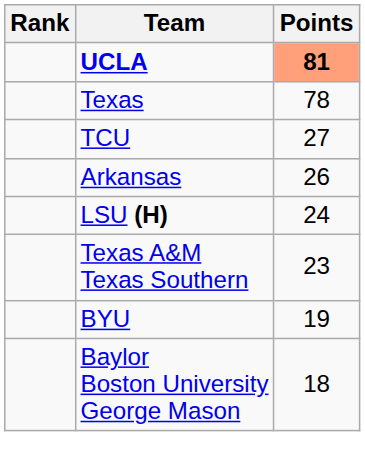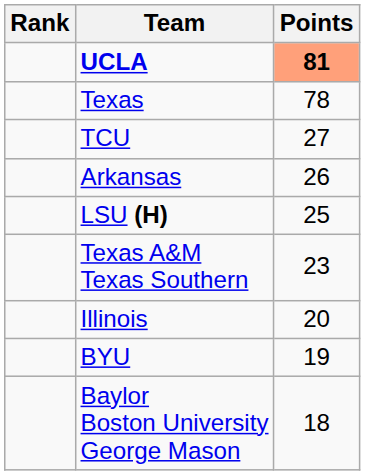 <table class="wikitable sortable" style="text-align:center">
 <tr>
 <th>Rank</th>
 <th>Team</th>
 <th>Points</th>
 </tr>
 <tr>
 <td></td>
 <td align="left"><strong><a href='#'>UCLA</a></strong></td>
 <td style="background: lightsalmon;"><strong>81</strong></td>
 </tr>
 <tr>
 <td></td>
 <td align="left"><a href='#'>Texas</a></td>
 <td>78</td>
 </tr>
 <tr>
 <td></td>
 <td align="left"><a href='#'>TCU</a></td>
 <td>27</td>
 </tr>
 <tr>
 <td></td>
 <td align="left"><a href='#'>Arkansas</a></td>
 <td>26</td>
 </tr>
 <tr>
 <td></td>
 <td align="left"><a href='#'>LSU</a> <strong>(H)</strong></td>
-<td>24</td>
+<td>25</td>
 </tr>
 <tr>
 <td></td>
 <td align="left"><a href='#'>Texas A&M</a><br><a href='#'>Texas Southern</a></td>
 <td>23</td>
+</tr>
+<tr>
+<td></td>
+<td align="left"><a href='#'>Illinois</a></td>
+<td>20</td>
 </tr>
 <tr>
 <td></td>
 <td align="left"><a href='#'>BYU</a></td>
 <td>19</td>
 </tr>
 <tr>
 <td></td>
 <td align="left"><a href='#'>Baylor</a><br><a href='#'>Boston University</a><br><a href='#'>George Mason</a></td>
 <td>18</td>
 </tr>
 </table>
